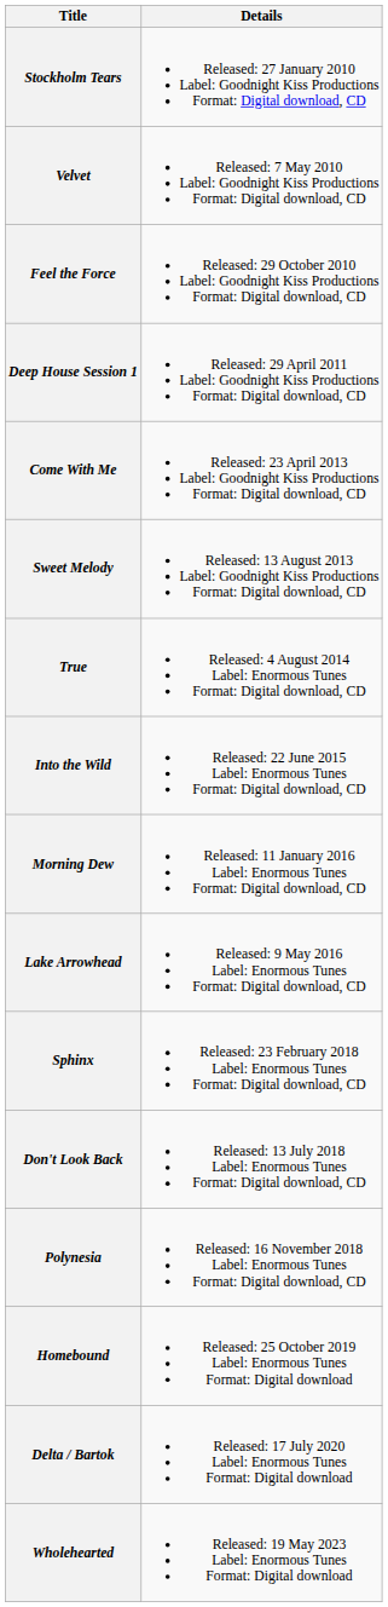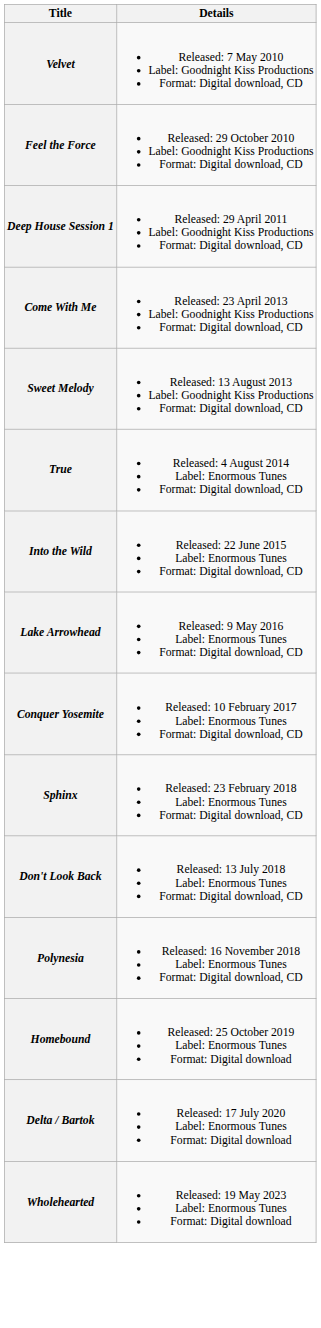 <table class="wikitable plainrowheaders" style="text-align:center;">
 <tr>
 <th scope="col">Title</th>
 <th scope="col">Details</th>
-</tr>
-<tr>
-<th scope="row"><em>Stockholm Tears</em></th>
-<td><br><ul><li>Released: 27 January 2010</li><li>Label: Goodnight Kiss Productions</li><li>Format: <a href='#'>Digital download</a>, <a href='#'>CD</a></li></ul></td>
 </tr>
 <tr>
 <th scope="row"><em>Velvet</em></th>
 <td><br><ul><li>Released: 7 May 2010</li><li>Label: Goodnight Kiss Productions</li><li>Format: Digital download, CD</li></ul></td>
 </tr>
 <tr>
 <th scope="row"><em>Feel the Force</em></th>
 <td><br><ul><li>Released: 29 October 2010</li><li>Label: Goodnight Kiss Productions</li><li>Format: Digital download, CD</li></ul></td>
 </tr>
 <tr>
 <th scope="row"><em>Deep House Session 1</em></th>
 <td><br><ul><li>Released: 29 April 2011</li><li>Label: Goodnight Kiss Productions</li><li>Format: Digital download, CD</li></ul></td>
 </tr>
 <tr>
 <th scope="row"><em>Come With Me</em></th>
 <td><br><ul><li>Released: 23 April 2013</li><li>Label: Goodnight Kiss Productions</li><li>Format: Digital download, CD</li></ul></td>
 </tr>
 <tr>
 <th scope="row"><em>Sweet Melody</em></th>
 <td><br><ul><li>Released: 13 August 2013</li><li>Label: Goodnight Kiss Productions</li><li>Format: Digital download, CD</li></ul></td>
 </tr>
 <tr>
 <th scope="row"><em>True</em></th>
 <td><br><ul><li>Released: 4 August 2014</li><li>Label: Enormous Tunes</li><li>Format: Digital download, CD</li></ul></td>
 </tr>
 <tr>
 <th scope="row"><em>Into the Wild</em></th>
 <td><br><ul><li>Released: 22 June 2015</li><li>Label: Enormous Tunes</li><li>Format: Digital download, CD</li></ul></td>
 </tr>
 <tr>
-<th scope="row"><em>Morning Dew</em></th>
-<td><br><ul><li>Released: 11 January 2016</li><li>Label: Enormous Tunes</li><li>Format: Digital download, CD</li></ul></td>
+<th scope="row"><em>Lake Arrowhead</em></th>
+<td><br><ul><li>Released: 9 May 2016</li><li>Label: Enormous Tunes</li><li>Format: Digital download, CD</li></ul></td>
 </tr>
 <tr>
-<th scope="row"><em>Lake Arrowhead</em></th>
-<td><br><ul><li>Released: 9 May 2016</li><li>Label: Enormous Tunes</li><li>Format: Digital download, CD</li></ul></td>
+<th scope="row"><em>Conquer Yosemite</em></th>
+<td><br><ul><li>Released: 10 February 2017</li><li>Label: Enormous Tunes</li><li>Format: Digital download, CD</li></ul></td>
 </tr>
 <tr>
 <th scope="row"><em>Sphinx</em></th>
 <td><br><ul><li>Released: 23 February 2018</li><li>Label: Enormous Tunes</li><li>Format: Digital download, CD</li></ul></td>
 </tr>
 <tr>
 <th scope="row"><em>Don't Look Back</em></th>
 <td><br><ul><li>Released: 13 July 2018</li><li>Label: Enormous Tunes</li><li>Format: Digital download, CD</li></ul></td>
 </tr>
 <tr>
 <th scope="row"><em>Polynesia</em></th>
 <td><br><ul><li>Released: 16 November 2018</li><li>Label: Enormous Tunes</li><li>Format: Digital download, CD</li></ul></td>
 </tr>
 <tr>
 <th scope="row"><em>Homebound</em></th>
 <td><br><ul><li>Released: 25 October 2019</li><li>Label: Enormous Tunes</li><li>Format: Digital download</li></ul></td>
 </tr>
 <tr>
 <th scope="row"><em>Delta / Bartok</em></th>
 <td><br><ul><li>Released: 17 July 2020</li><li>Label: Enormous Tunes</li><li>Format: Digital download</li></ul></td>
 </tr>
 <tr>
 <th scope="row"><em>Wholehearted</em></th>
 <td><br><ul><li>Released: 19 May 2023</li><li>Label: Enormous Tunes</li><li>Format: Digital download</li></ul></td>
 </tr>
 </table>
